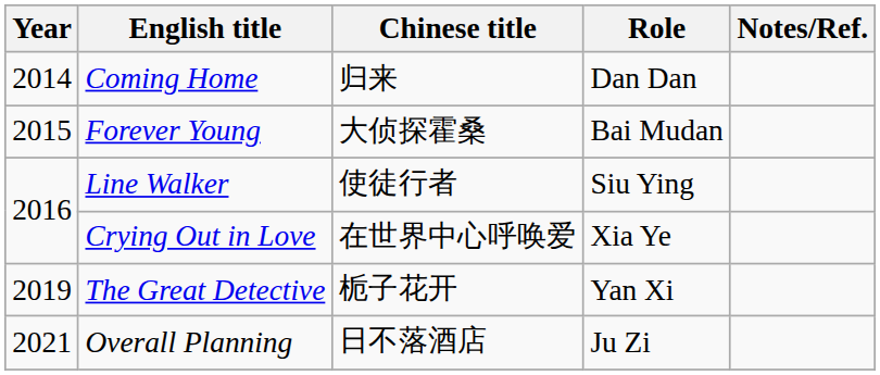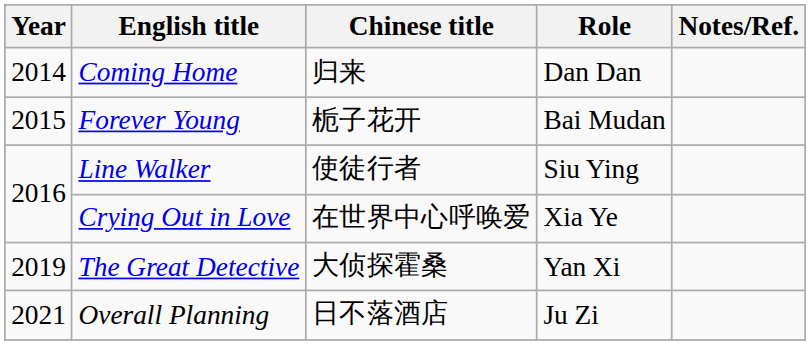 <table class="wikitable">
 <tr>
 <th>Year</th>
 <th>English title</th>
 <th>Chinese title</th>
 <th>Role</th>
 <th>Notes/Ref.</th>
 </tr>
 <tr>
 <td>2014</td>
 <td><em><a href='#'>Coming Home</a></em></td>
 <td>归来</td>
 <td>Dan Dan</td>
 <td></td>
 </tr>
 <tr>
 <td>2015</td>
 <td><em><a href='#'>Forever Young</a></em></td>
-<td>大侦探霍桑</td>
+<td>栀子花开</td>
 <td>Bai Mudan</td>
 <td></td>
 </tr>
 <tr>
 <td rowspan=2>2016</td>
 <td><em><a href='#'>Line Walker</a></em></td>
 <td>使徒行者</td>
 <td>Siu Ying</td>
 <td></td>
 </tr>
 <tr>
 <td><em><a href='#'>Crying Out in Love</a></em></td>
 <td>在世界中心呼唤爱</td>
 <td>Xia Ye</td>
 <td></td>
 </tr>
 <tr>
 <td>2019</td>
 <td><em><a href='#'>The Great Detective</a></em></td>
-<td>栀子花开</td>
+<td>大侦探霍桑</td>
 <td>Yan Xi</td>
 <td></td>
 </tr>
 <tr>
 <td>2021</td>
 <td><em>Overall Planning</em></td>
 <td>日不落酒店</td>
 <td>Ju Zi</td>
 <td></td>
 </tr>
 </table>
